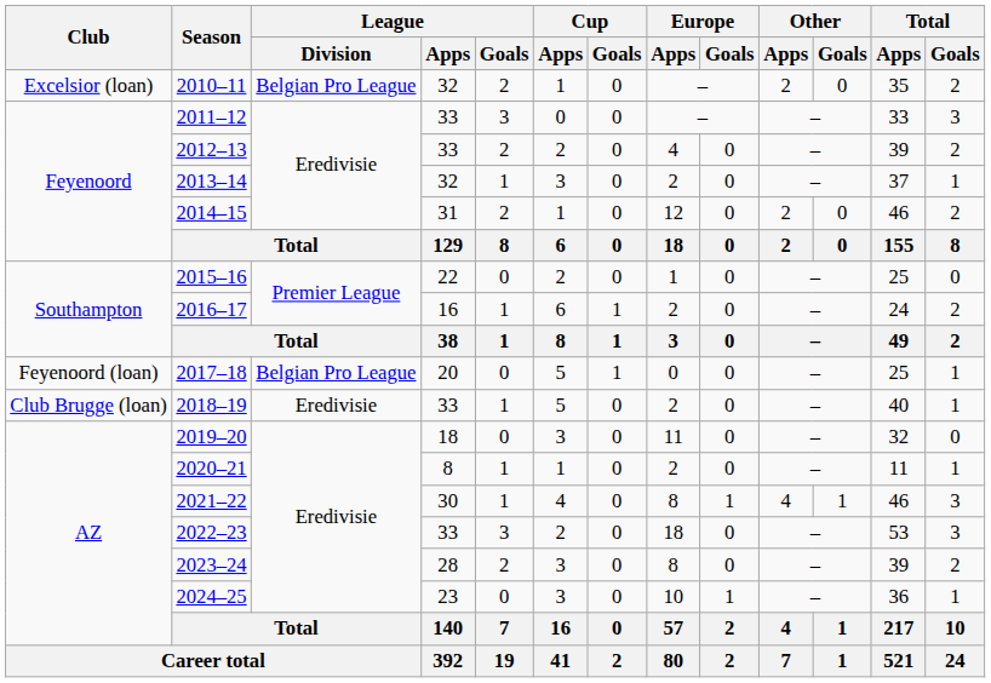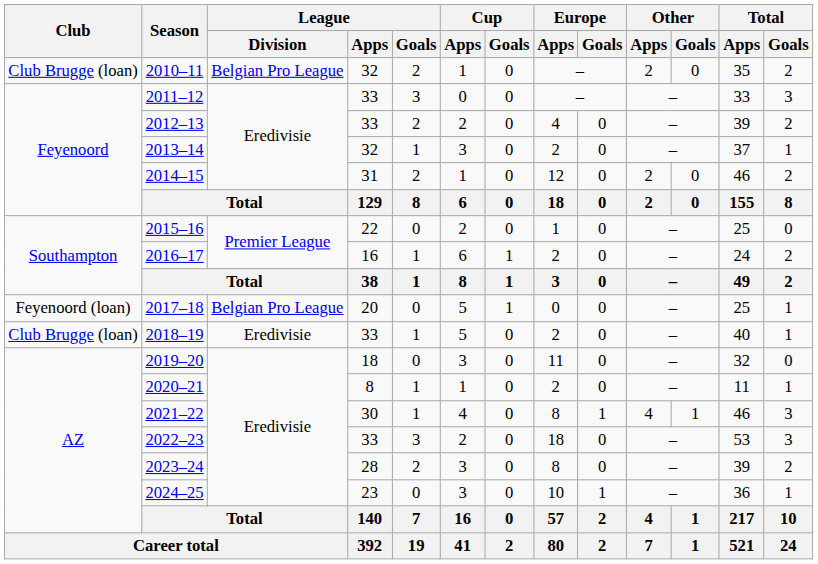 <table class="wikitable" style="text-align:center">
 <tr>
 <th rowspan="2">Club</th>
 <th rowspan="2">Season</th>
 <th colspan="3">League</th>
 <th colspan="2">Cup</th>
 <th colspan="2">Europe</th>
 <th colspan="2">Other</th>
 <th colspan="2">Total</th>
 </tr>
 <tr>
 <th>Division</th>
 <th>Apps</th>
 <th>Goals</th>
 <th>Apps</th>
 <th>Goals</th>
 <th>Apps</th>
 <th>Goals</th>
 <th>Apps</th>
 <th>Goals</th>
 <th>Apps</th>
 <th>Goals</th>
 </tr>
 <tr>
-<td><a href='#'>Excelsior</a> (loan)</td>
+<td><a href='#'>Club Brugge</a> (loan)</td>
 <td><a href='#'>2010–11</a></td>
 <td><a href='#'>Belgian Pro League</a></td>
 <td>32</td>
 <td>2</td>
 <td>1</td>
 <td>0</td>
 <td colspan="2">–</td>
 <td>2</td>
 <td>0</td>
 <td>35</td>
 <td>2</td>
 </tr>
 <tr>
 <td rowspan="5"><a href='#'>Feyenoord</a></td>
 <td><a href='#'>2011–12</a></td>
 <td rowspan="4">Eredivisie</td>
 <td>33</td>
 <td>3</td>
 <td>0</td>
 <td>0</td>
 <td colspan="2">–</td>
 <td colspan="2">–</td>
 <td>33</td>
 <td>3</td>
 </tr>
 <tr>
 <td><a href='#'>2012–13</a></td>
 <td>33</td>
 <td>2</td>
 <td>2</td>
 <td>0</td>
 <td>4</td>
 <td>0</td>
 <td colspan="2">–</td>
 <td>39</td>
 <td>2</td>
 </tr>
 <tr>
 <td><a href='#'>2013–14</a></td>
 <td>32</td>
 <td>1</td>
 <td>3</td>
 <td>0</td>
 <td>2</td>
 <td>0</td>
 <td colspan="2">–</td>
 <td>37</td>
 <td>1</td>
 </tr>
 <tr>
 <td><a href='#'>2014–15</a></td>
 <td>31</td>
 <td>2</td>
 <td>1</td>
 <td>0</td>
 <td>12</td>
 <td>0</td>
 <td>2</td>
 <td>0</td>
 <td>46</td>
 <td>2</td>
 </tr>
 <tr>
 <th colspan="2">Total</th>
 <th>129</th>
 <th>8</th>
 <th>6</th>
 <th>0</th>
 <th>18</th>
 <th>0</th>
 <th>2</th>
 <th>0</th>
 <th>155</th>
 <th>8</th>
 </tr>
 <tr>
 <td rowspan="3"><a href='#'>Southampton</a></td>
 <td><a href='#'>2015–16</a></td>
 <td rowspan="2"><a href='#'>Premier League</a></td>
 <td>22</td>
 <td>0</td>
 <td>2</td>
 <td>0</td>
 <td>1</td>
 <td>0</td>
 <td colspan="2">–</td>
 <td>25</td>
 <td>0</td>
 </tr>
 <tr>
 <td><a href='#'>2016–17</a></td>
 <td>16</td>
 <td>1</td>
 <td>6</td>
 <td>1</td>
 <td>2</td>
 <td>0</td>
 <td colspan="2">–</td>
 <td>24</td>
 <td>2</td>
 </tr>
 <tr>
 <th colspan="2">Total</th>
 <th>38</th>
 <th>1</th>
 <th>8</th>
 <th>1</th>
 <th>3</th>
 <th>0</th>
 <th colspan="2">–</th>
 <th>49</th>
 <th>2</th>
 </tr>
 <tr>
 <td>Feyenoord (loan)</td>
 <td><a href='#'>2017–18</a></td>
 <td><a href='#'>Belgian Pro League</a></td>
 <td>20</td>
 <td>0</td>
 <td>5</td>
 <td>1</td>
 <td>0</td>
 <td>0</td>
 <td colspan="2">–</td>
 <td>25</td>
 <td>1</td>
 </tr>
 <tr>
 <td><a href='#'>Club Brugge</a> (loan)</td>
 <td><a href='#'>2018–19</a></td>
 <td>Eredivisie</td>
 <td>33</td>
 <td>1</td>
 <td>5</td>
 <td>0</td>
 <td>2</td>
 <td>0</td>
 <td colspan="2">–</td>
 <td>40</td>
 <td>1</td>
 </tr>
 <tr>
 <td rowspan="7"><a href='#'>AZ</a></td>
 <td><a href='#'>2019–20</a></td>
 <td rowspan="6">Eredivisie</td>
 <td>18</td>
 <td>0</td>
 <td>3</td>
 <td>0</td>
 <td>11</td>
 <td>0</td>
 <td colspan="2">–</td>
 <td>32</td>
 <td>0</td>
 </tr>
 <tr>
 <td><a href='#'>2020–21</a></td>
 <td>8</td>
 <td>1</td>
 <td>1</td>
 <td>0</td>
 <td>2</td>
 <td>0</td>
 <td colspan="2">–</td>
 <td>11</td>
 <td>1</td>
 </tr>
 <tr>
 <td><a href='#'>2021–22</a></td>
 <td>30</td>
 <td>1</td>
 <td>4</td>
 <td>0</td>
 <td>8</td>
 <td>1</td>
 <td>4</td>
 <td>1</td>
 <td>46</td>
 <td>3</td>
 </tr>
 <tr>
 <td><a href='#'>2022–23</a></td>
 <td>33</td>
 <td>3</td>
 <td>2</td>
 <td>0</td>
 <td>18</td>
 <td>0</td>
 <td colspan="2">–</td>
 <td>53</td>
 <td>3</td>
 </tr>
 <tr>
 <td><a href='#'>2023–24</a></td>
 <td>28</td>
 <td>2</td>
 <td>3</td>
 <td>0</td>
 <td>8</td>
 <td>0</td>
 <td colspan="2">–</td>
 <td>39</td>
 <td>2</td>
 </tr>
 <tr>
 <td><a href='#'>2024–25</a></td>
 <td>23</td>
 <td>0</td>
 <td>3</td>
 <td>0</td>
 <td>10</td>
 <td>1</td>
 <td colspan="2">–</td>
 <td>36</td>
 <td>1</td>
 </tr>
 <tr>
 <th colspan="2">Total</th>
 <th>140</th>
 <th>7</th>
 <th>16</th>
 <th>0</th>
 <th>57</th>
 <th>2</th>
 <th>4</th>
 <th>1</th>
 <th>217</th>
 <th>10</th>
 </tr>
 <tr>
 <th colspan="3">Career total</th>
 <th>392</th>
 <th>19</th>
 <th>41</th>
 <th>2</th>
 <th>80</th>
 <th>2</th>
 <th>7</th>
 <th>1</th>
 <th>521</th>
 <th>24</th>
 </tr>
 </table>
